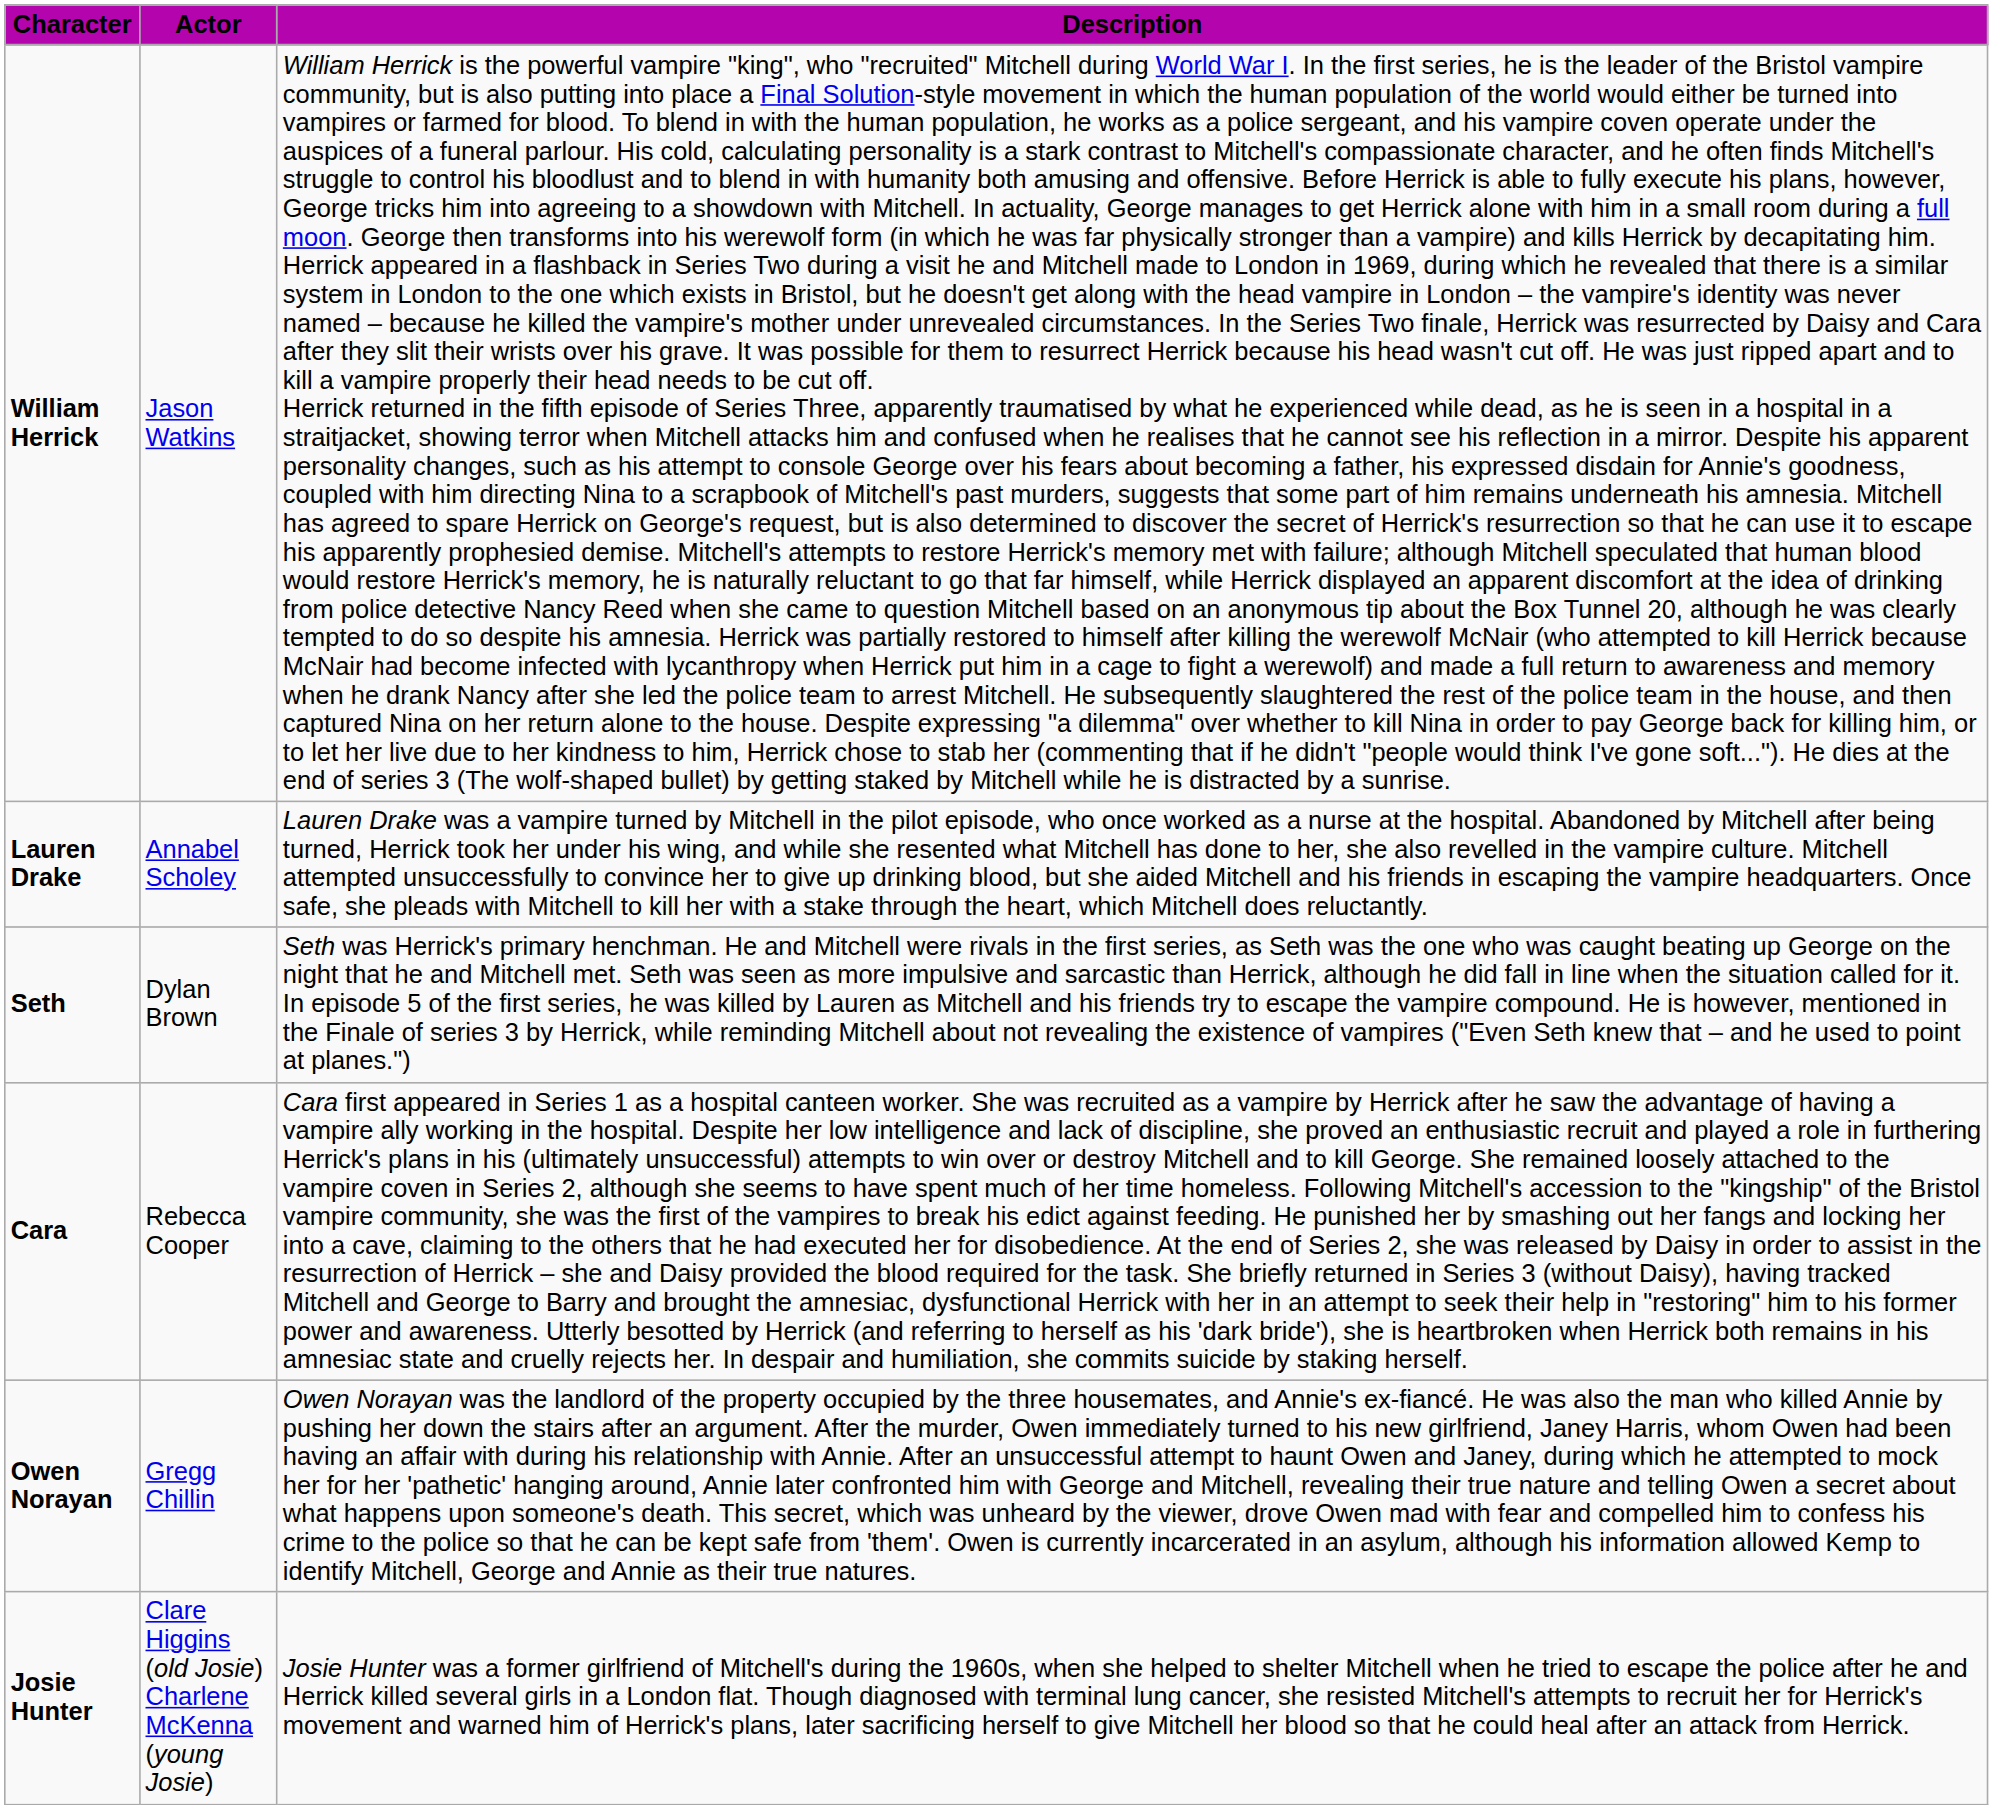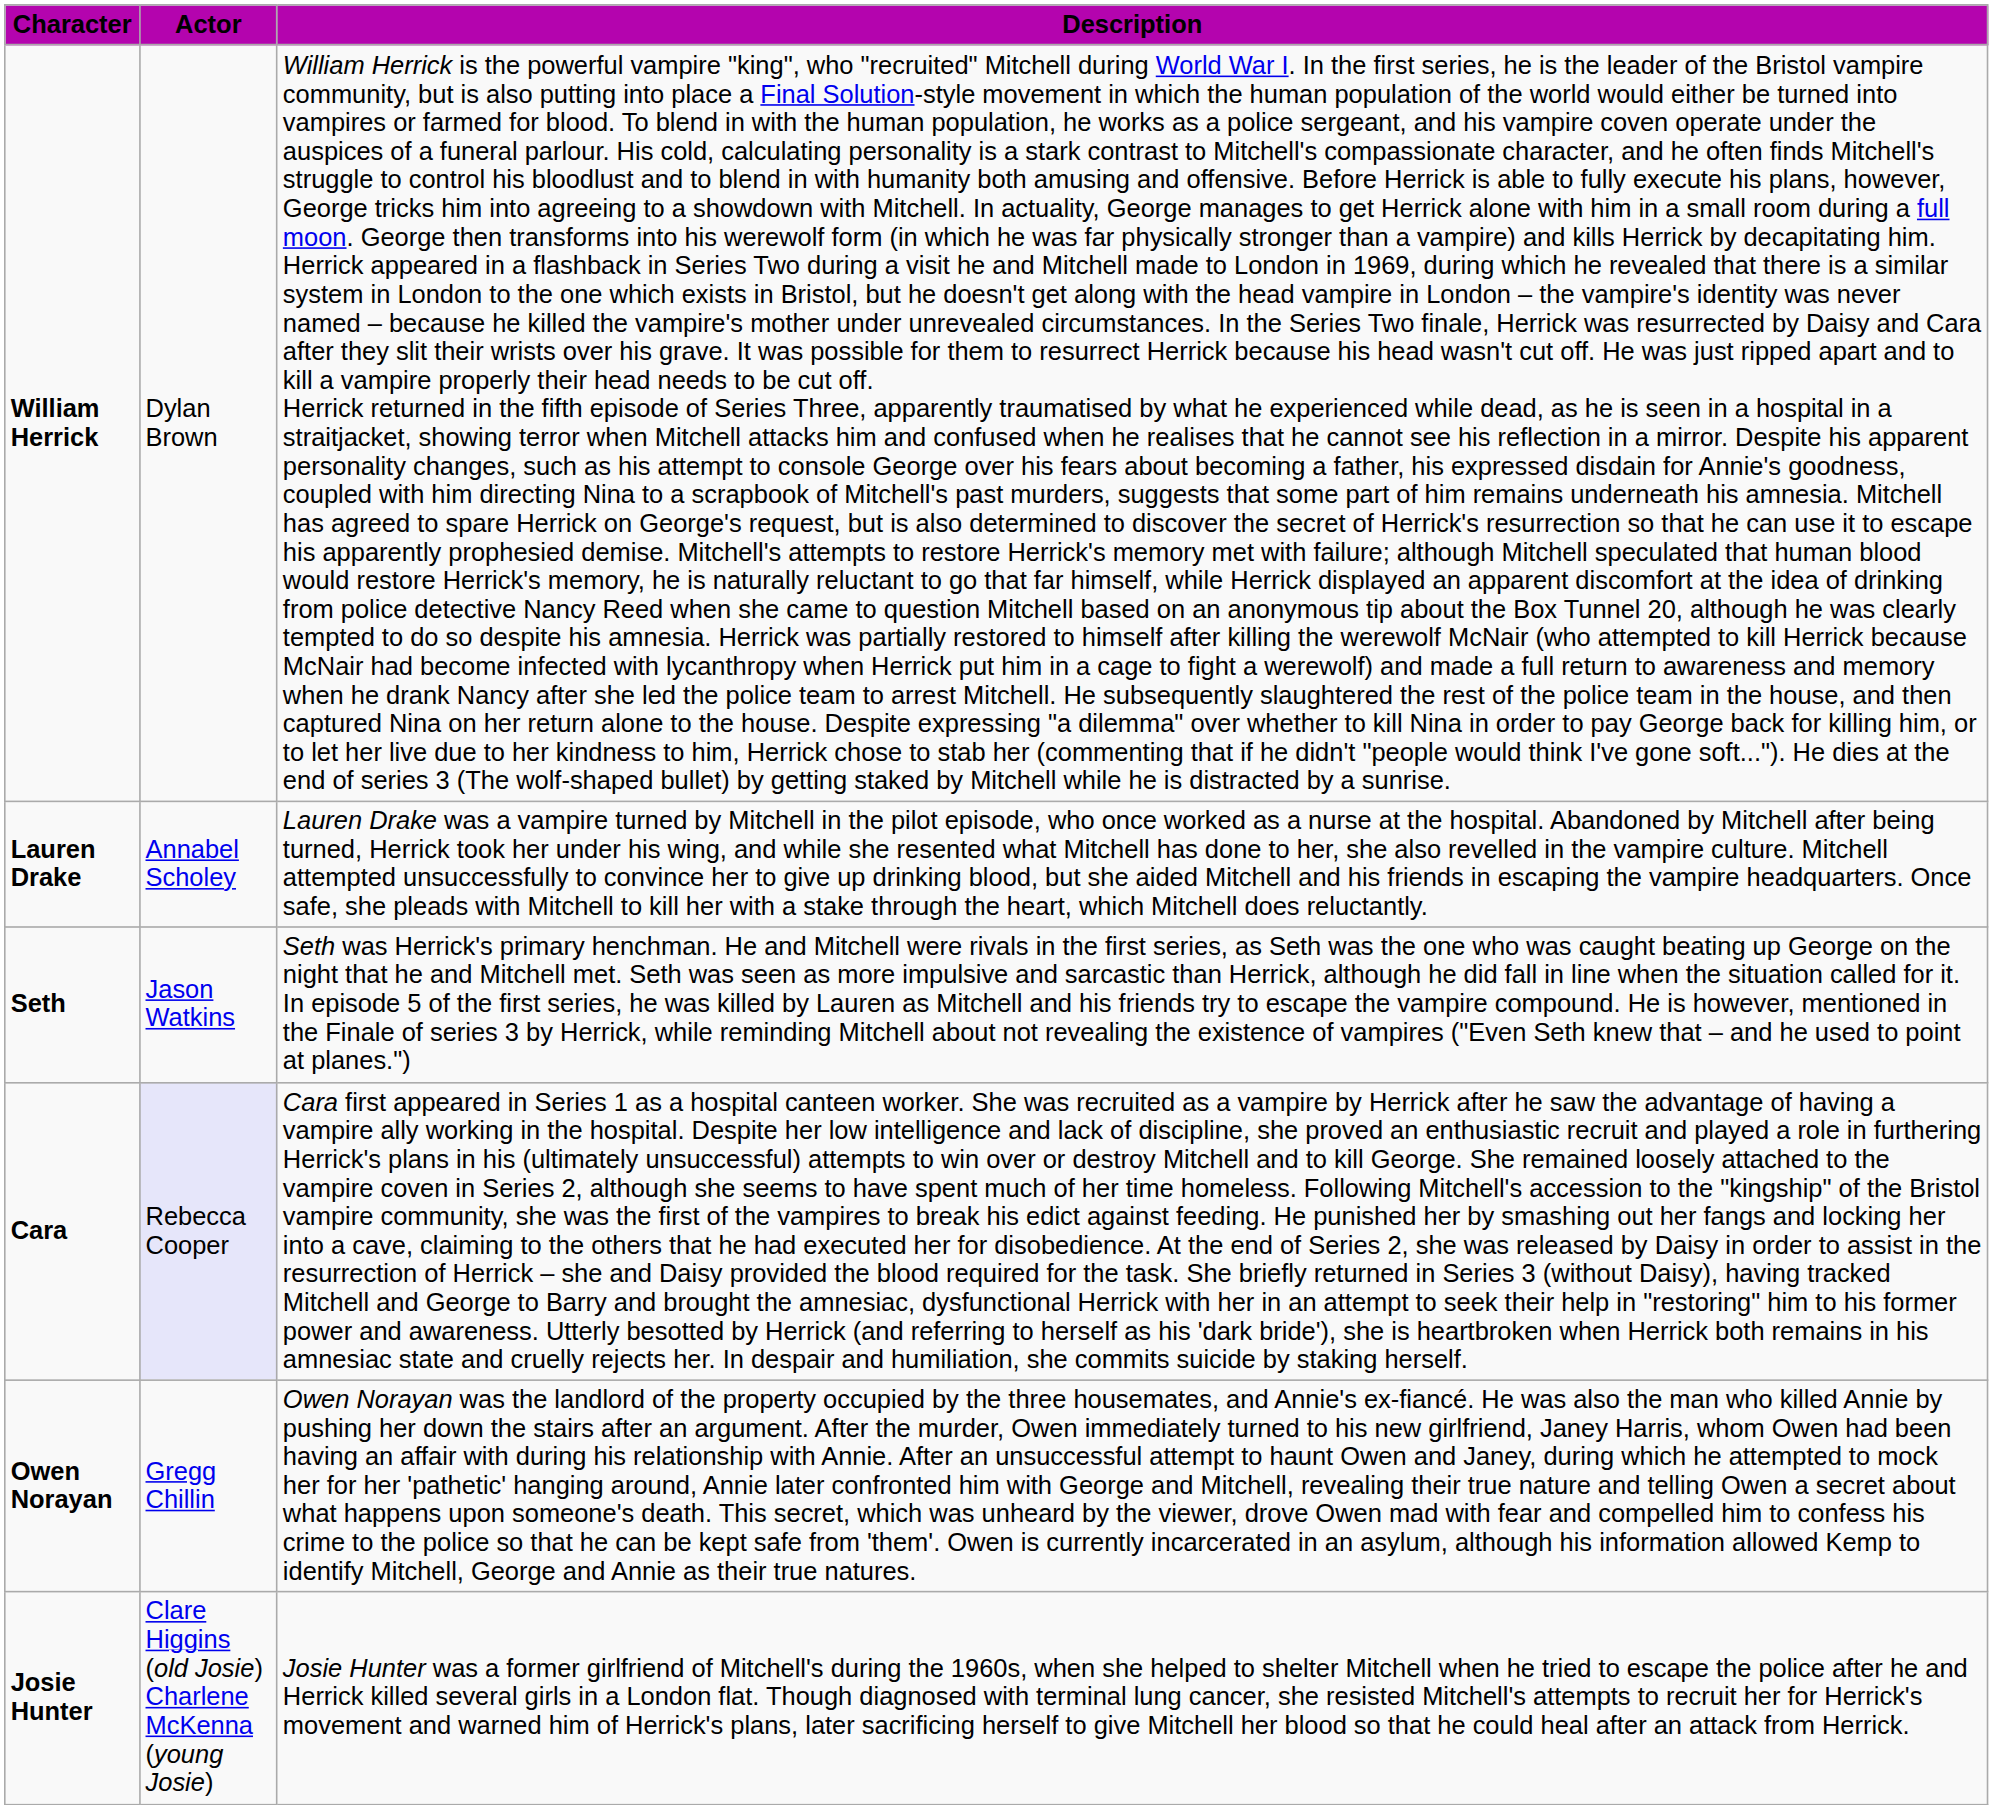 <table class="wikitable sortable">
 <tr>
 <th style="background:#B404AE;">Character</th>
 <th style="background:#B404AE;">Actor</th>
 <th style="background:#B404AE;">Description</th>
 </tr>
 <tr>
 <td> <strong>William Herrick</strong></td>
-<td><a href='#'>Jason Watkins</a></td>
+<td>Dylan Brown</td>
 <td><em>William Herrick</em> is the powerful vampire "king", who "recruited" Mitchell during <a href='#'>World War I</a>. In the first series, he is the leader of the Bristol vampire community, but is also putting into place a <a href='#'>Final Solution</a>-style movement in which the human population of the world would either be turned into vampires or farmed for blood. To blend in with the human population, he works as a police sergeant, and his vampire coven operate under the auspices of a funeral parlour. His cold, calculating personality is a stark contrast to Mitchell's compassionate character, and he often finds Mitchell's struggle to control his bloodlust and to blend in with humanity both amusing and offensive. Before Herrick is able to fully execute his plans, however, George tricks him into agreeing to a showdown with Mitchell. In actuality, George manages to get Herrick alone with him in a small room during a <a href='#'>full moon</a>. George then transforms into his werewolf form (in which he was far physically stronger than a vampire) and kills Herrick by decapitating him.<br>Herrick appeared in a flashback in Series Two during a visit he and Mitchell made to London in 1969, during which he revealed that there is a similar system in London to the one which exists in Bristol, but he doesn't get along with the head vampire in London – the vampire's identity was never named – because he killed the vampire's mother under unrevealed circumstances. In the Series Two finale, Herrick was resurrected by Daisy and Cara after they slit their wrists over his grave. It was possible for them to resurrect Herrick because his head wasn't cut off. He was just ripped apart and to kill a vampire properly their head needs to be cut off.<br>Herrick returned in the fifth episode of Series Three, apparently traumatised by what he experienced while dead, as he is seen in a hospital in a straitjacket, showing terror when Mitchell attacks him and confused when he realises that he cannot see his reflection in a mirror. Despite his apparent personality changes, such as his attempt to console George over his fears about becoming a father, his expressed disdain for Annie's goodness, coupled with him directing Nina to a scrapbook of Mitchell's past murders, suggests that some part of him remains underneath his amnesia. Mitchell has agreed to spare Herrick on George's request, but is also determined to discover the secret of Herrick's resurrection so that he can use it to escape his apparently prophesied demise. Mitchell's attempts to restore Herrick's memory met with failure; although Mitchell speculated that human blood would restore Herrick's memory, he is naturally reluctant to go that far himself, while Herrick displayed an apparent discomfort at the idea of drinking from police detective Nancy Reed when she came to question Mitchell based on an anonymous tip about the Box Tunnel 20, although he was clearly tempted to do so despite his amnesia. Herrick was partially restored to himself after killing the werewolf McNair (who attempted to kill Herrick because McNair had become infected with lycanthropy when Herrick put him in a cage to fight a werewolf) and made a full return to awareness and memory when he drank Nancy after she led the police team to arrest Mitchell. He subsequently slaughtered the rest of the police team in the house, and then captured Nina on her return alone to the house. Despite expressing "a dilemma" over whether to kill Nina in order to pay George back for killing him, or to let her live due to her kindness to him, Herrick chose to stab her (commenting that if he didn't "people would think I've gone soft..."). He dies at the end of series 3 (The wolf-shaped bullet) by getting staked by Mitchell while he is distracted by a sunrise.</td>
 </tr>
 <tr>
 <td> <strong>Lauren Drake</strong></td>
 <td><a href='#'>Annabel Scholey</a></td>
 <td><em>Lauren Drake</em> was a vampire turned by Mitchell in the pilot episode, who once worked as a nurse at the hospital. Abandoned by Mitchell after being turned, Herrick took her under his wing, and while she resented what Mitchell has done to her, she also revelled in the vampire culture. Mitchell attempted unsuccessfully to convince her to give up drinking blood, but she aided Mitchell and his friends in escaping the vampire headquarters. Once safe, she pleads with Mitchell to kill her with a stake through the heart, which Mitchell does reluctantly.</td>
 </tr>
 <tr>
 <td> <strong>Seth</strong></td>
-<td>Dylan Brown</td>
+<td><a href='#'>Jason Watkins</a></td>
 <td><em>Seth</em> was Herrick's primary henchman. He and Mitchell were rivals in the first series, as Seth was the one who was caught beating up George on the night that he and Mitchell met. Seth was seen as more impulsive and sarcastic than Herrick, although he did fall in line when the situation called for it. In episode 5 of the first series, he was killed by Lauren as Mitchell and his friends try to escape the vampire compound. He is however, mentioned in the Finale of series 3 by Herrick, while reminding Mitchell about not revealing the existence of vampires ("Even Seth knew that – and he used to point at planes.")</td>
 </tr>
 <tr>
 <td> <strong>Cara</strong></td>
-<td>Rebecca Cooper</td>
+<td style="background: lavender;">Rebecca Cooper</td>
 <td><em>Cara</em> first appeared in Series 1 as a hospital canteen worker. She was recruited as a vampire by Herrick after he saw the advantage of having a vampire ally working in the hospital. Despite her low intelligence and lack of discipline, she proved an enthusiastic recruit and played a role in furthering Herrick's plans in his (ultimately unsuccessful) attempts to win over or destroy Mitchell and to kill George. She remained loosely attached to the vampire coven in Series 2, although she seems to have spent much of her time homeless. Following Mitchell's accession to the "kingship" of the Bristol vampire community, she was the first of the vampires to break his edict against feeding. He punished her by smashing out her fangs and locking her into a cave, claiming to the others that he had executed her for disobedience. At the end of Series 2, she was released by Daisy in order to assist in the resurrection of Herrick – she and Daisy provided the blood required for the task. She briefly returned in Series 3 (without Daisy), having tracked Mitchell and George to Barry and brought the amnesiac, dysfunctional Herrick with her in an attempt to seek their help in "restoring" him to his former power and awareness. Utterly besotted by Herrick (and referring to herself as his 'dark bride'), she is heartbroken when Herrick both remains in his amnesiac state and cruelly rejects her. In despair and humiliation, she commits suicide by staking herself.</td>
 </tr>
 <tr>
 <td> <strong>Owen Norayan</strong></td>
 <td><a href='#'>Gregg Chillin</a></td>
 <td><em>Owen Norayan</em> was the landlord of the property occupied by the three housemates, and Annie's ex-fiancé. He was also the man who killed Annie by pushing her down the stairs after an argument. After the murder, Owen immediately turned to his new girlfriend, Janey Harris, whom Owen had been having an affair with during his relationship with Annie. After an unsuccessful attempt to haunt Owen and Janey, during which he attempted to mock her for her 'pathetic' hanging around, Annie later confronted him with George and Mitchell, revealing their true nature and telling Owen a secret about what happens upon someone's death. This secret, which was unheard by the viewer, drove Owen mad with fear and compelled him to confess his crime to the police so that he can be kept safe from 'them'. Owen is currently incarcerated in an asylum, although his information allowed Kemp to identify Mitchell, George and Annie as their true natures.</td>
 </tr>
 <tr>
 <td> <strong>Josie Hunter</strong></td>
 <td><a href='#'>Clare Higgins</a> (<em>old Josie</em>)<br><a href='#'>Charlene McKenna</a> (<em>young Josie</em>)</td>
 <td><em>Josie Hunter</em> was a former girlfriend of Mitchell's during the 1960s, when she helped to shelter Mitchell when he tried to escape the police after he and Herrick killed several girls in a London flat. Though diagnosed with terminal lung cancer, she resisted Mitchell's attempts to recruit her for Herrick's movement and warned him of Herrick's plans, later sacrificing herself to give Mitchell her blood so that he could heal after an attack from Herrick.</td>
 </tr>
 </table>
